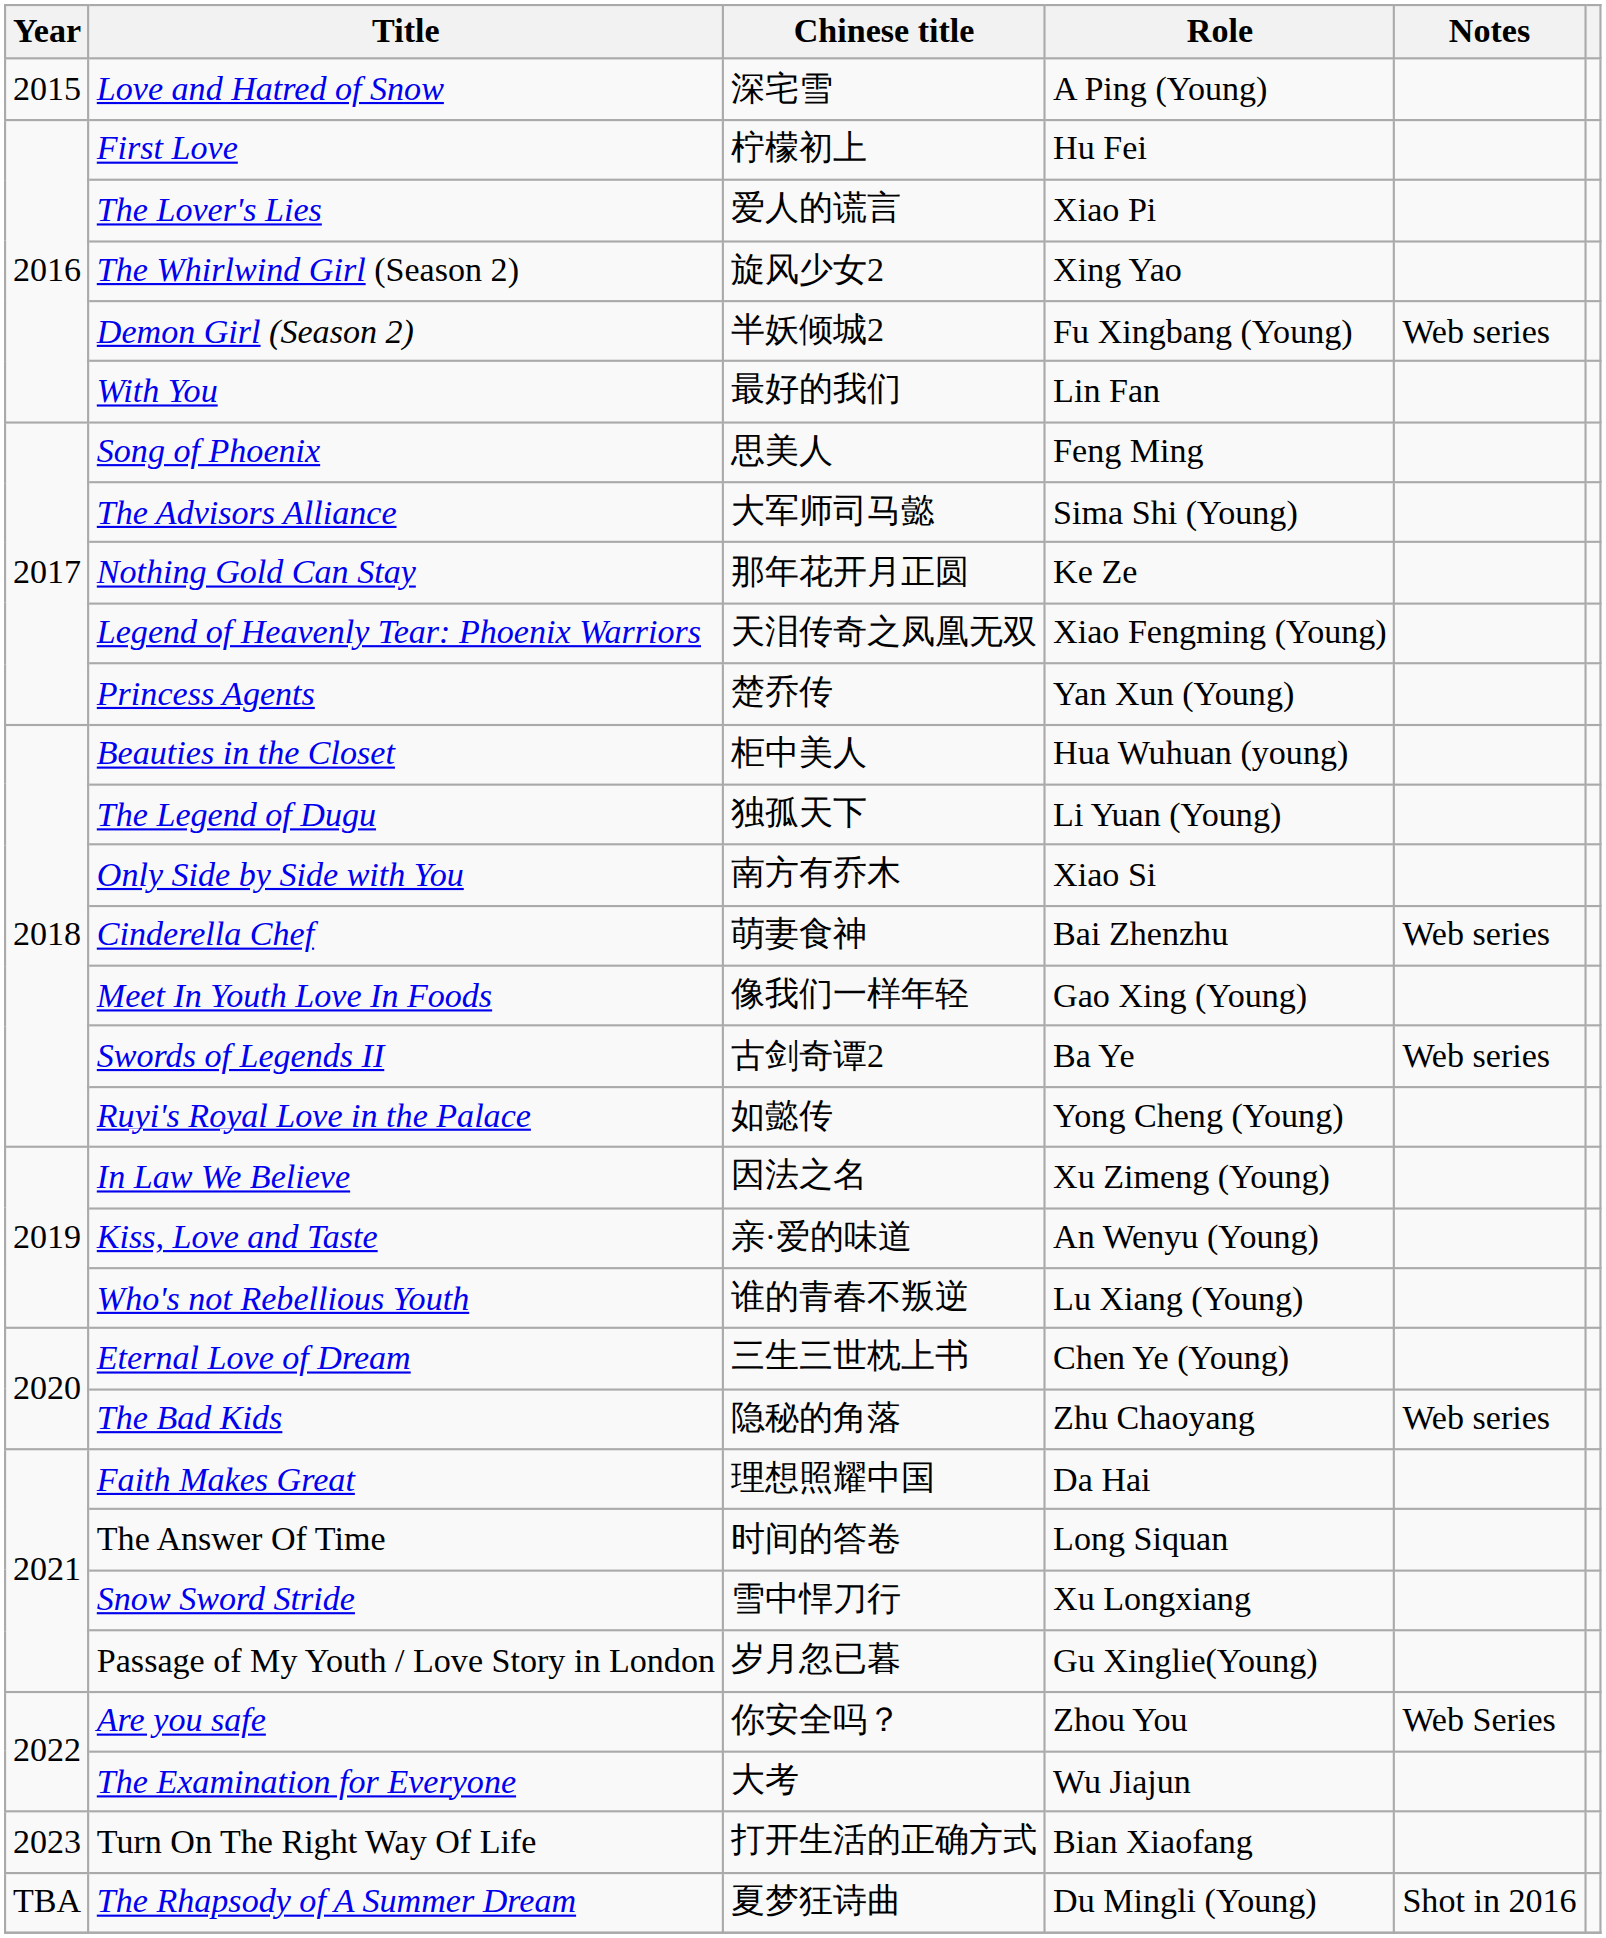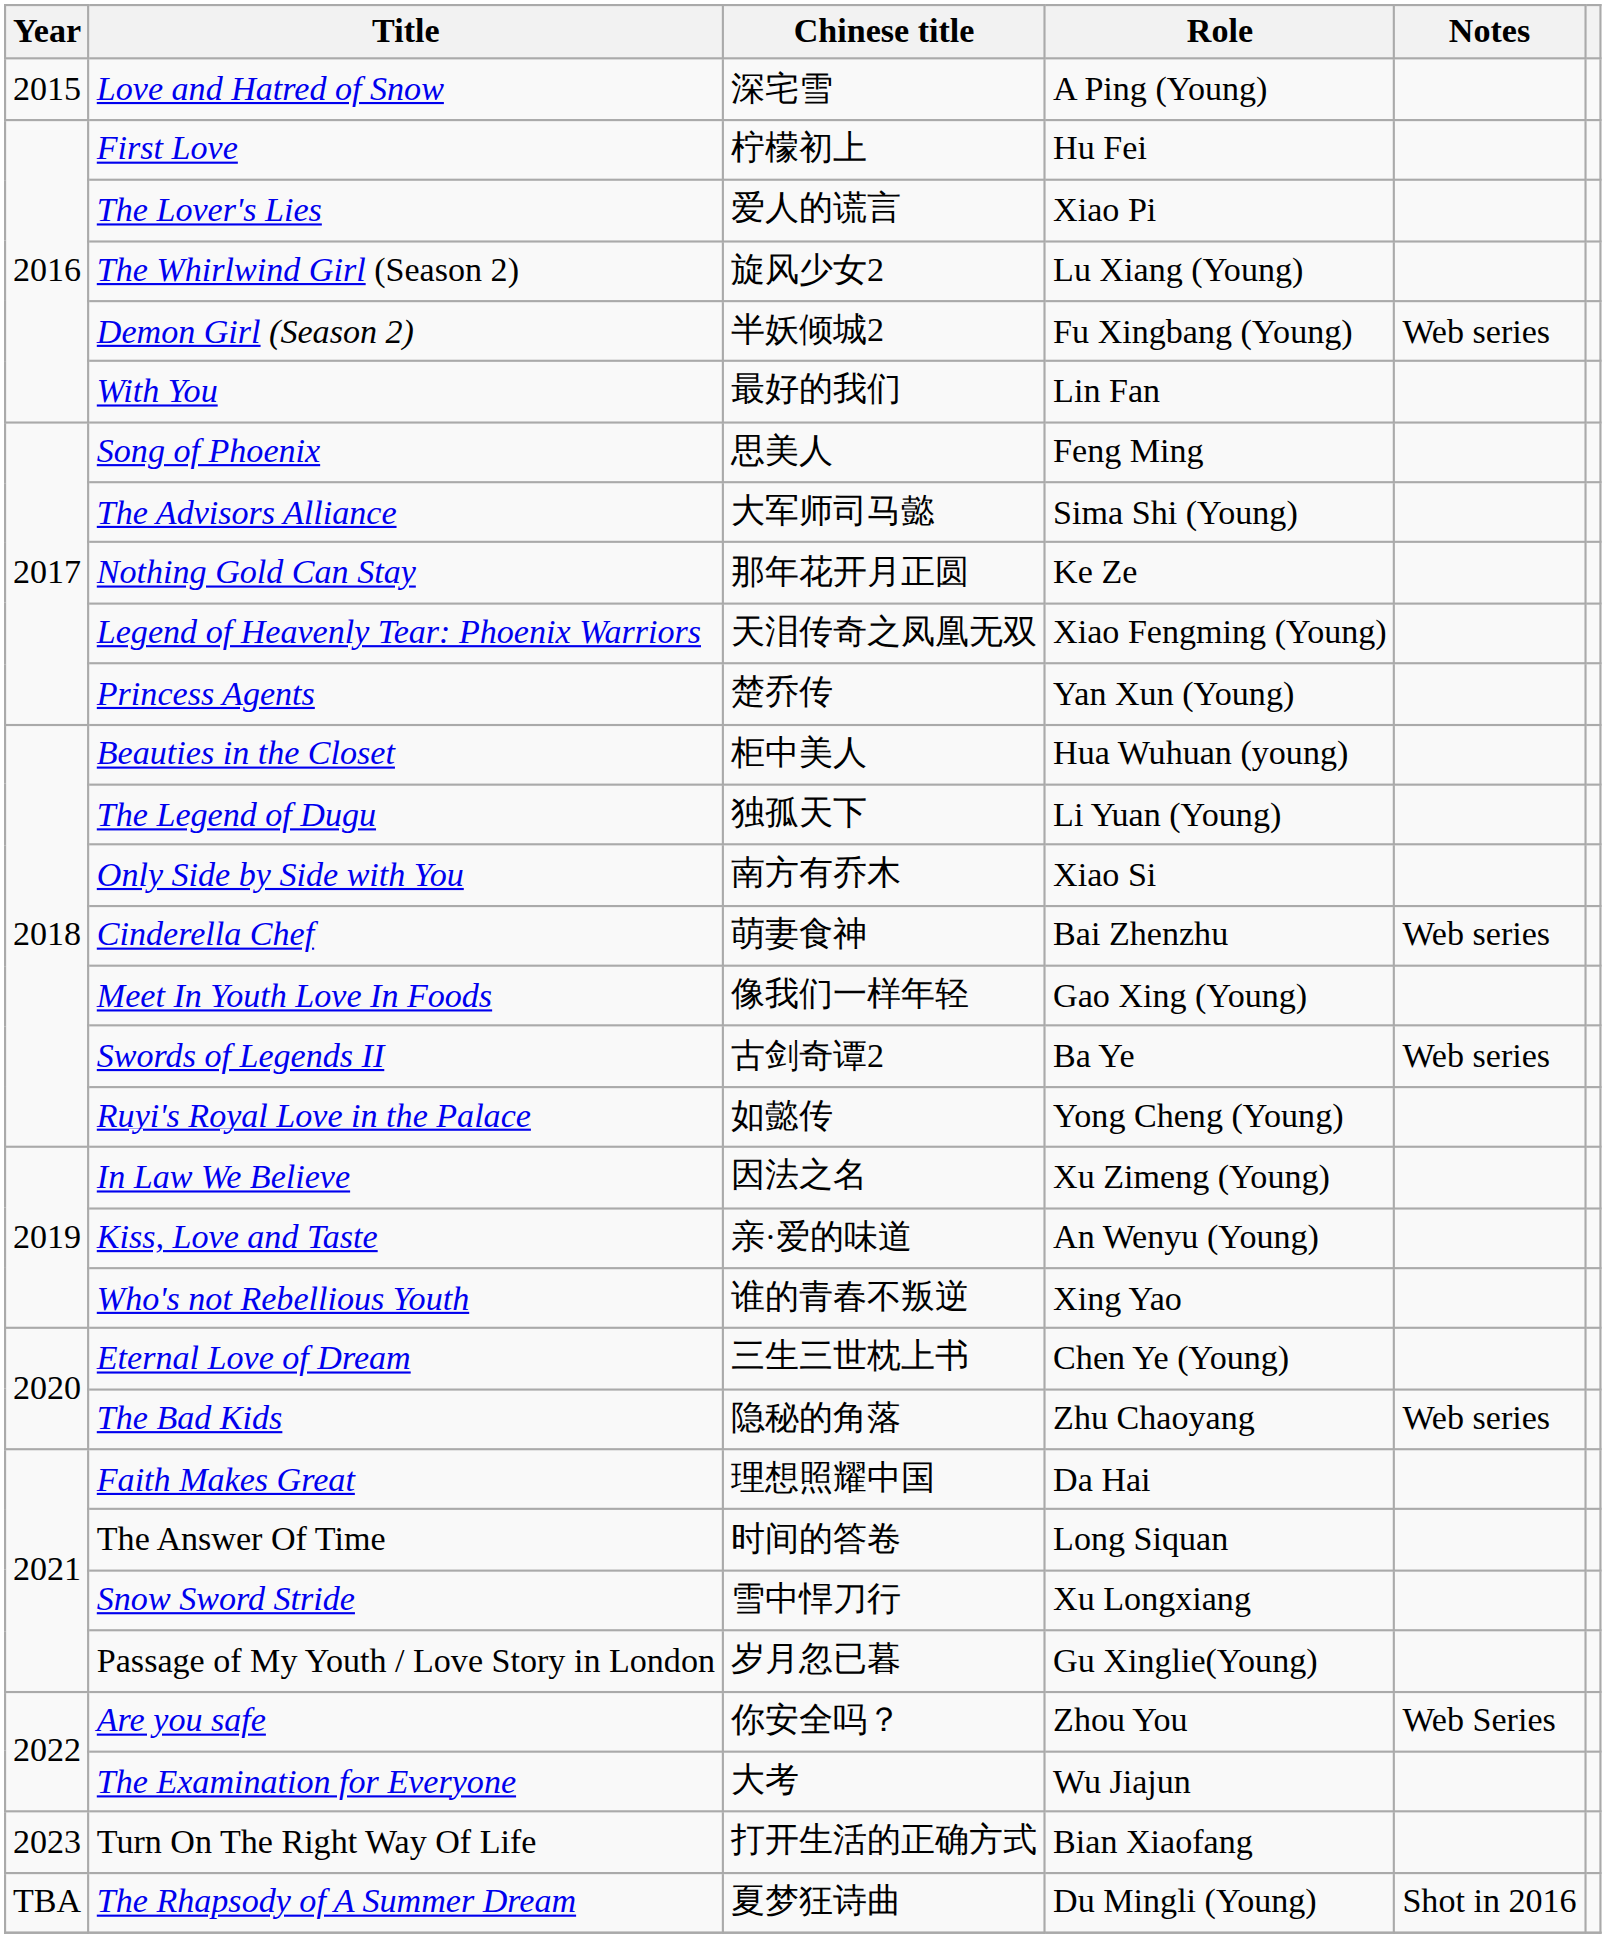 <table class="wikitable sortable">
 <tr>
 <th>Year</th>
 <th>Title</th>
 <th>Chinese title</th>
 <th>Role</th>
 <th class="unsortable">Notes</th>
 <th scope="col" class="unsortable"></th>
 </tr>
 <tr>
 <td>2015</td>
 <td><em><a href='#'>Love and Hatred of Snow</a></em></td>
 <td>深宅雪</td>
 <td>A Ping (Young)</td>
 <td></td>
 <td></td>
 </tr>
 <tr>
 <td rowspan="5">2016</td>
 <td><em><a href='#'>First Love</a></em></td>
 <td>柠檬初上</td>
 <td>Hu Fei</td>
 <td></td>
 <td></td>
 </tr>
 <tr>
 <td><em><a href='#'>The Lover's Lies</a></em></td>
 <td>爱人的谎言</td>
 <td>Xiao Pi</td>
 <td></td>
 <td></td>
 </tr>
 <tr>
 <td><em><a href='#'>The Whirlwind Girl</a></em> (Season 2)</td>
 <td>旋风少女2</td>
-<td>Xing Yao</td>
+<td>Lu Xiang (Young)</td>
 <td></td>
 <td></td>
 </tr>
 <tr>
 <td><em><a href='#'>Demon Girl</a> (Season 2)</em></td>
 <td>半妖倾城2</td>
 <td>Fu Xingbang (Young)</td>
 <td>Web series</td>
 <td></td>
 </tr>
 <tr>
 <td><em><a href='#'>With You</a></em></td>
 <td>最好的我们</td>
 <td>Lin Fan</td>
 <td></td>
 <td></td>
 </tr>
 <tr>
 <td rowspan="5">2017</td>
 <td><em><a href='#'>Song of Phoenix</a></em></td>
 <td>思美人</td>
 <td>Feng Ming</td>
 <td></td>
 <td></td>
 </tr>
 <tr>
 <td><em><a href='#'>The Advisors Alliance</a></em></td>
 <td>大军师司马懿</td>
 <td>Sima Shi (Young)</td>
 <td></td>
 <td></td>
 </tr>
 <tr>
 <td><em><a href='#'>Nothing Gold Can Stay</a></em></td>
 <td>那年花开月正圆</td>
 <td>Ke Ze</td>
 <td></td>
 <td></td>
 </tr>
 <tr>
 <td><em><a href='#'>Legend of Heavenly Tear: Phoenix Warriors</a></em></td>
 <td>天泪传奇之凤凰无双</td>
 <td>Xiao Fengming (Young)</td>
 <td></td>
 <td></td>
 </tr>
 <tr>
 <td><em><a href='#'>Princess Agents</a></em></td>
 <td>楚乔传</td>
 <td>Yan Xun (Young)</td>
 <td></td>
 <td></td>
 </tr>
 <tr>
 <td rowspan="7">2018</td>
 <td><em><a href='#'>Beauties in the Closet</a></em></td>
 <td>柜中美人</td>
 <td>Hua Wuhuan (young)</td>
 <td></td>
 <td></td>
 </tr>
 <tr>
 <td><em><a href='#'>The Legend of Dugu</a></em></td>
 <td>独孤天下</td>
 <td>Li Yuan (Young)</td>
 <td></td>
 <td></td>
 </tr>
 <tr>
 <td><em><a href='#'>Only Side by Side with You</a></em></td>
 <td>南方有乔木</td>
 <td>Xiao Si</td>
 <td></td>
 <td></td>
 </tr>
 <tr>
 <td><em><a href='#'>Cinderella Chef</a></em></td>
 <td>萌妻食神</td>
 <td>Bai Zhenzhu</td>
 <td>Web series</td>
 <td></td>
 </tr>
 <tr>
 <td><em><a href='#'>Meet In Youth Love In Foods</a></em></td>
 <td>像我们一样年轻</td>
 <td>Gao Xing (Young)</td>
 <td></td>
 <td></td>
 </tr>
 <tr>
 <td><em><a href='#'>Swords of Legends II</a></em></td>
 <td>古剑奇谭2</td>
 <td>Ba Ye</td>
 <td>Web series</td>
 <td></td>
 </tr>
 <tr>
 <td><em><a href='#'>Ruyi's Royal Love in the Palace</a></em></td>
 <td>如懿传</td>
 <td>Yong Cheng (Young)</td>
 <td></td>
 <td></td>
 </tr>
 <tr>
 <td rowspan="3">2019</td>
 <td><em><a href='#'>In Law We Believe</a></em></td>
 <td>因法之名</td>
 <td>Xu Zimeng (Young)</td>
 <td></td>
 <td></td>
 </tr>
 <tr>
 <td><em><a href='#'>Kiss, Love and Taste</a></em></td>
 <td>亲·爱的味道</td>
 <td>An Wenyu (Young)</td>
 <td></td>
 <td></td>
 </tr>
 <tr>
 <td><em><a href='#'>Who's not Rebellious Youth</a></em></td>
 <td>谁的青春不叛逆</td>
-<td>Lu Xiang (Young)</td>
+<td>Xing Yao</td>
 <td></td>
 <td></td>
 </tr>
 <tr>
 <td rowspan="2">2020</td>
 <td><em><a href='#'>Eternal Love of Dream</a></em></td>
 <td>三生三世枕上书</td>
 <td>Chen Ye (Young)</td>
 <td></td>
 <td></td>
 </tr>
 <tr>
 <td><em><a href='#'>The Bad Kids</a></em></td>
 <td>隐秘的角落</td>
 <td>Zhu Chaoyang</td>
 <td>Web series</td>
 <td></td>
 </tr>
 <tr>
 <td rowspan="4">2021</td>
 <td><em><a href='#'>Faith Makes Great</a></em></td>
 <td>理想照耀中国</td>
 <td>Da Hai</td>
 <td></td>
 <td></td>
 </tr>
 <tr>
 <td>The Answer Of Time</td>
 <td>时间的答卷</td>
 <td>Long Siquan</td>
 <td></td>
 <td></td>
 </tr>
 <tr>
 <td><em><a href='#'>Snow Sword Stride</a></em></td>
 <td>雪中悍刀行</td>
 <td>Xu Longxiang</td>
 <td></td>
 <td></td>
 </tr>
 <tr>
 <td>Passage of My Youth / Love Story in London</td>
 <td>岁月忽已暮</td>
 <td>Gu Xinglie(Young)</td>
 <td></td>
 <td></td>
 </tr>
 <tr>
 <td rowspan="2">2022</td>
 <td><em><a href='#'>Are you safe</a></em></td>
 <td>你安全吗？</td>
 <td>Zhou You</td>
 <td>Web Series</td>
 <td></td>
 </tr>
 <tr>
 <td><em><a href='#'>The Examination for Everyone</a></em></td>
 <td>大考</td>
 <td>Wu Jiajun</td>
 <td></td>
 <td></td>
 </tr>
 <tr>
 <td>2023</td>
 <td>Turn On The Right Way Of Life</td>
 <td>打开生活的正确方式</td>
 <td>Bian Xiaofang</td>
 <td></td>
 <td></td>
 </tr>
 <tr>
 <td>TBA</td>
 <td><em><a href='#'>The Rhapsody of A Summer Dream</a></em></td>
 <td>夏梦狂诗曲</td>
 <td>Du Mingli (Young)</td>
 <td>Shot in 2016</td>
 <td></td>
 </tr>
 <tr>
 </tr>
 </table>
